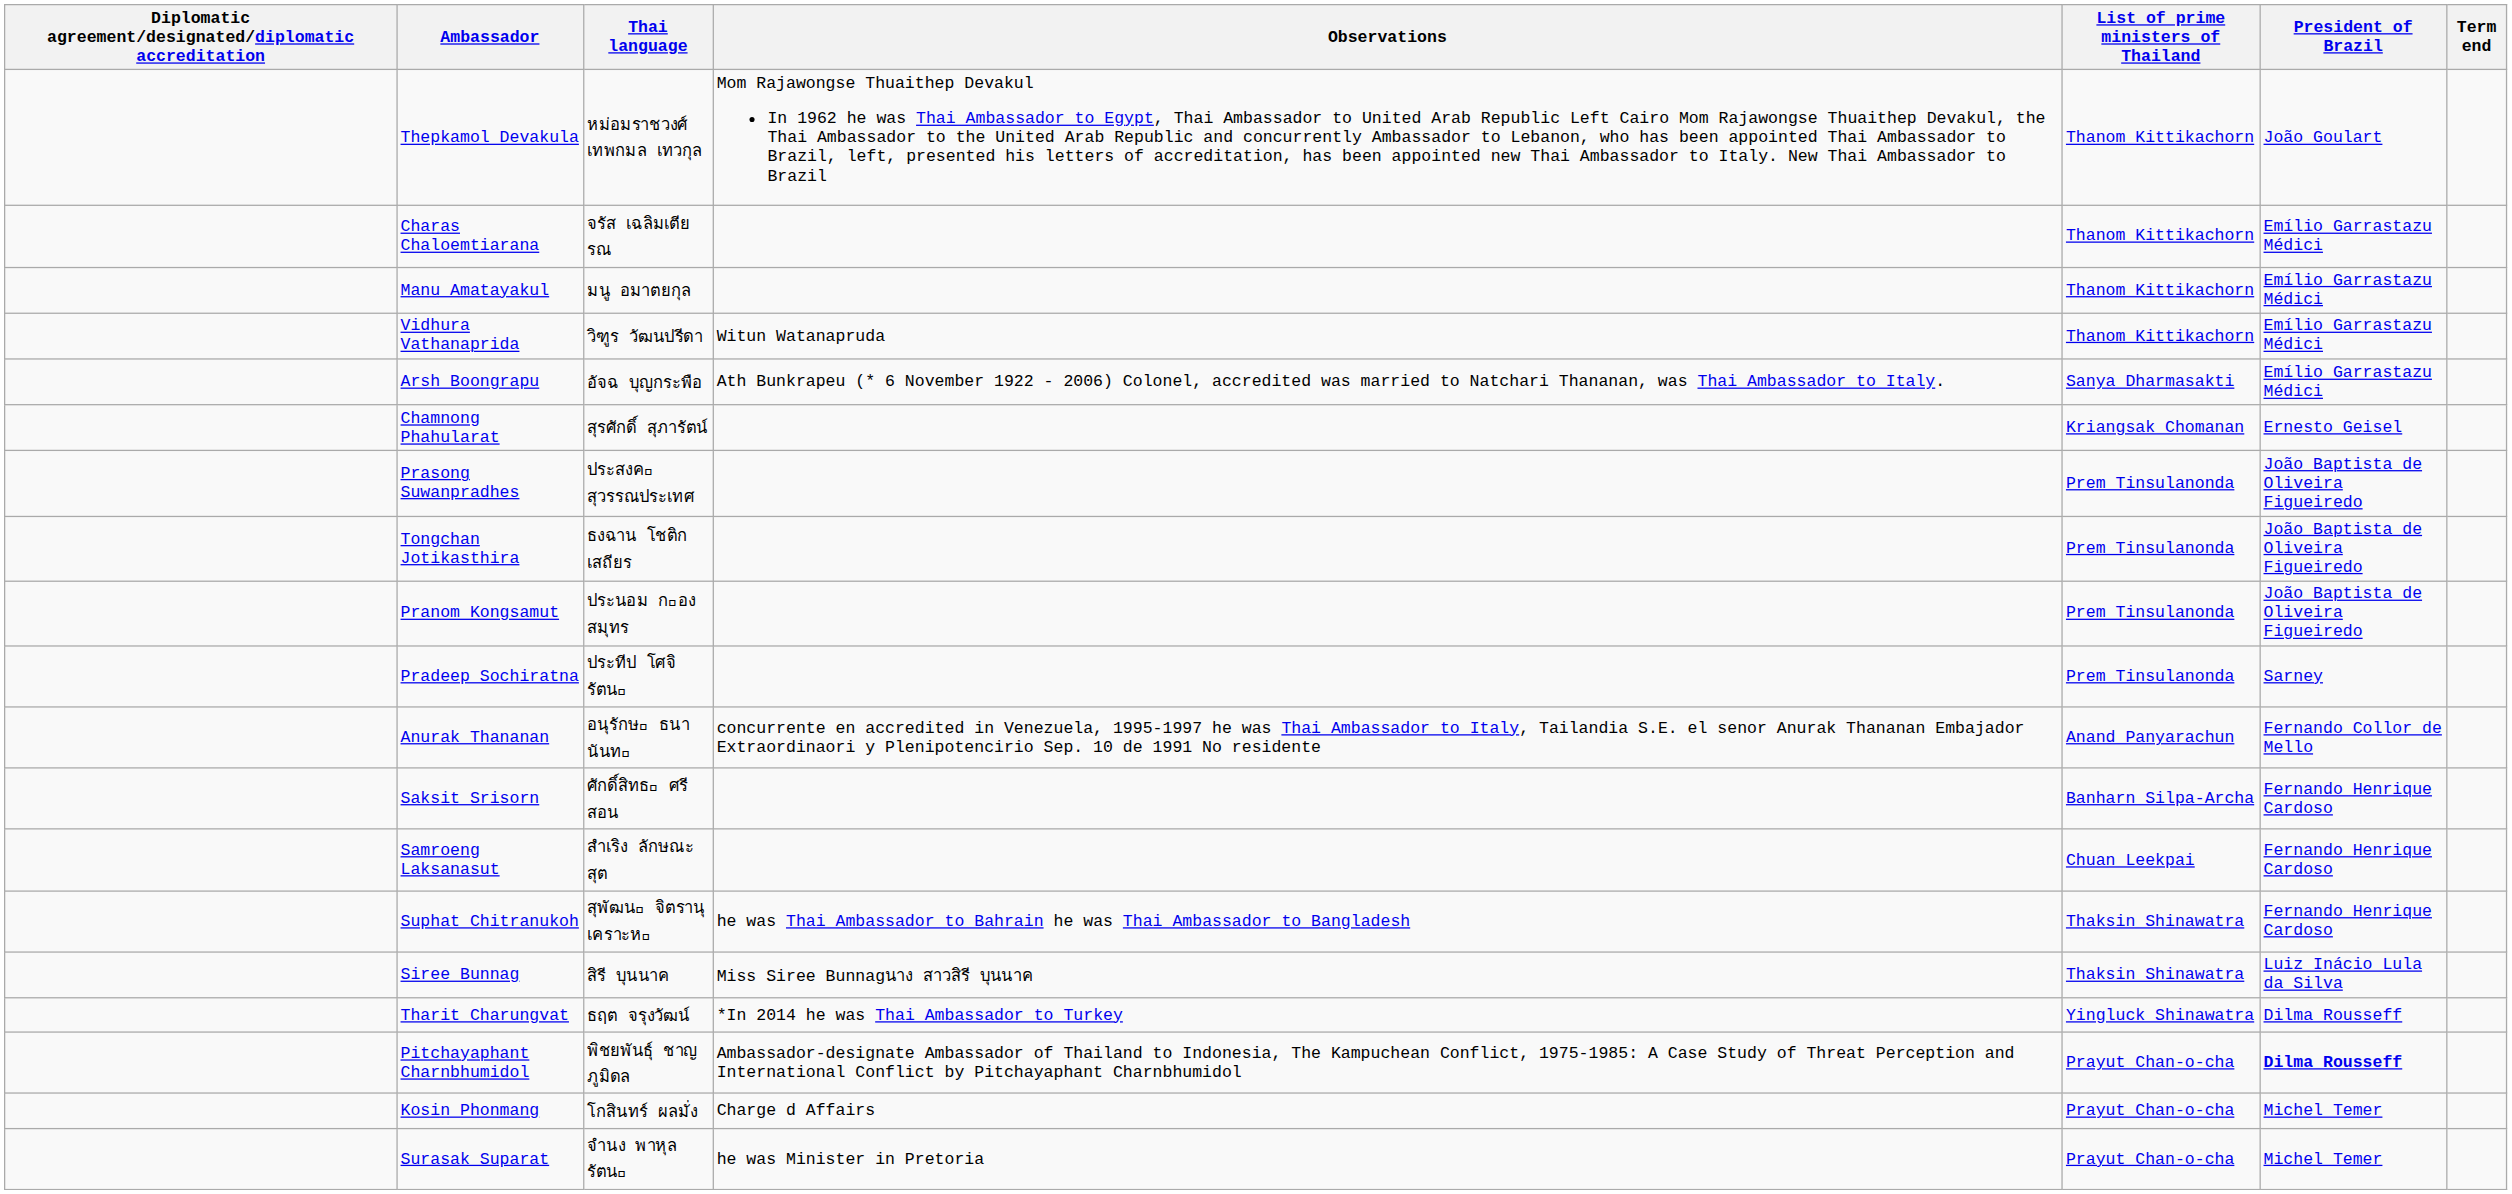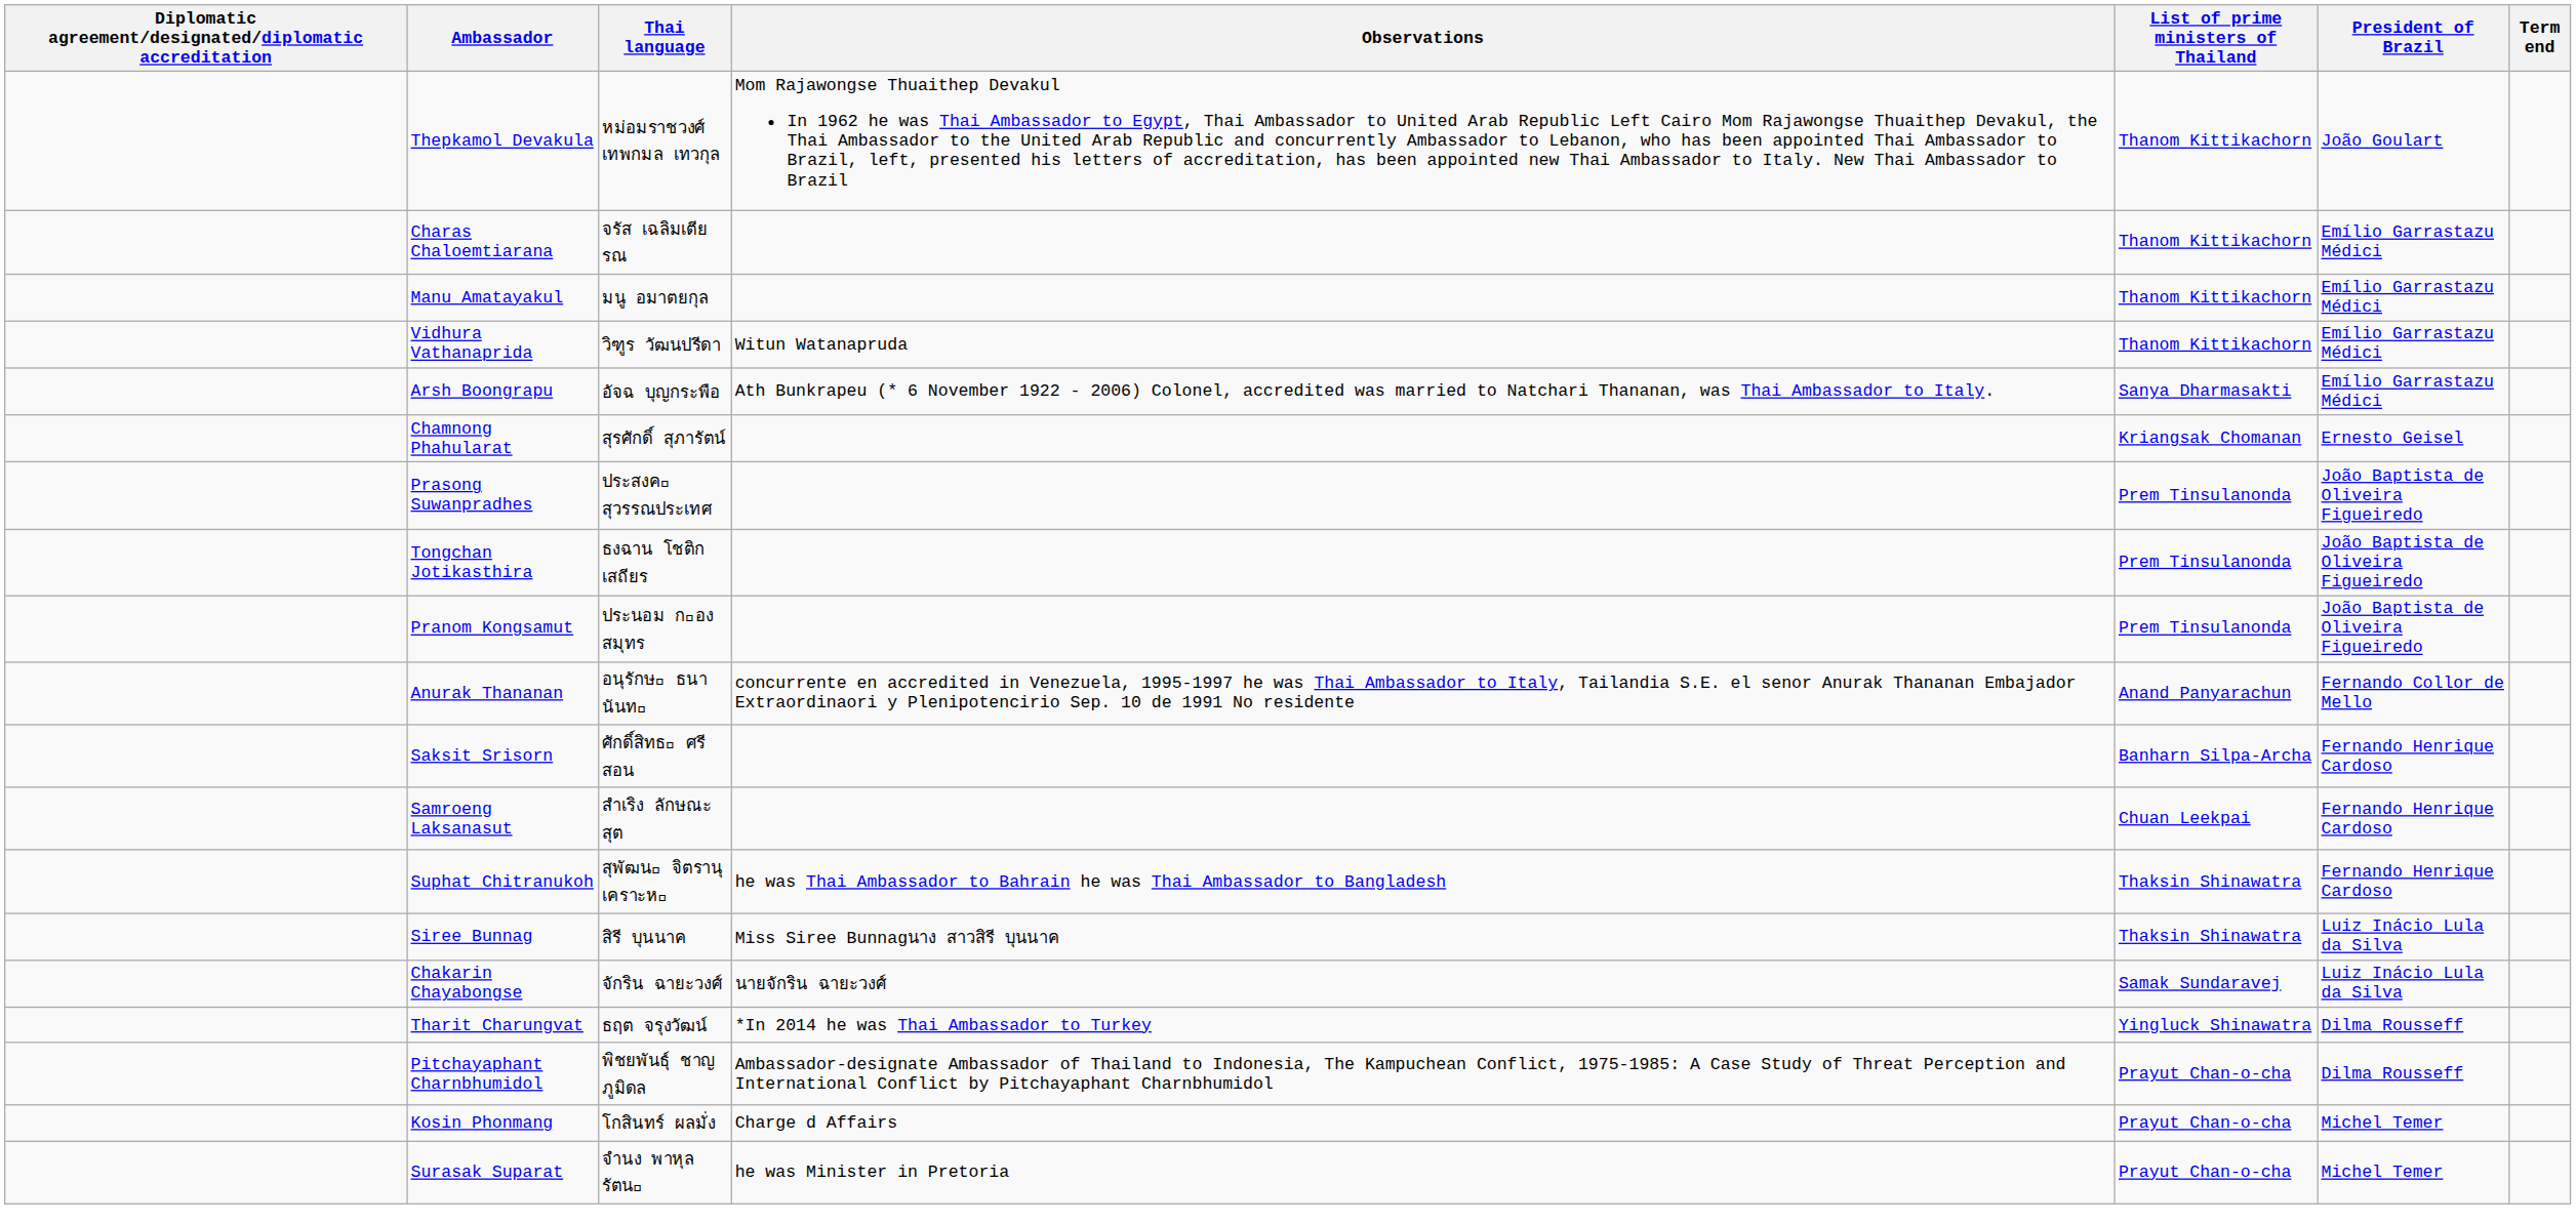 <table class="wikitable sortable">
 <tr>
 <th>Diplomatic agreement/designated/<a href='#'>diplomatic accreditation</a></th>
 <th><a href='#'>Ambassador</a></th>
 <th><a href='#'>Thai language</a></th>
 <th>Observations</th>
 <th><a href='#'>List of prime ministers of Thailand</a></th>
 <th><a href='#'>President of Brazil</a></th>
 <th>Term end</th>
 </tr>
 <tr>
 <td></td>
 <td><a href='#'>Thepkamol Devakula</a></td>
 <td>หม่อมราชวงศ์เทพกมล เทวกุล</td>
 <td>Mom Rajawongse Thuaithep Devakul<br><ul><li>In 1962 he was <a href='#'>Thai Ambassador to Egypt</a>, Thai Ambassador to United Arab Republic Left Cairo Mom Rajawongse Thuaithep Devakul, the Thai Ambassador to the United Arab Republic and concurrently Ambassador to Lebanon, who has been appointed Thai Ambassador to Brazil, left, presented his letters of accreditation, has been appointed new Thai Ambassador to Italy. New Thai Ambassador to Brazil</li></ul></td>
 <td><a href='#'>Thanom Kittikachorn</a></td>
 <td><a href='#'>João Goulart</a></td>
 <td></td>
 </tr>
 <tr>
 <td></td>
 <td><a href='#'>Charas Chaloemtiarana</a></td>
 <td>จรัส เฉลิมเตียรณ</td>
 <td></td>
 <td><a href='#'>Thanom Kittikachorn</a></td>
 <td><a href='#'>Emílio Garrastazu Médici</a></td>
 <td></td>
 </tr>
 <tr>
 <td></td>
 <td><a href='#'>Manu Amatayakul</a></td>
 <td>มนู อมาตยกุล</td>
 <td></td>
 <td><a href='#'>Thanom Kittikachorn</a></td>
 <td><a href='#'>Emílio Garrastazu Médici</a></td>
 <td></td>
 </tr>
 <tr>
 <td></td>
 <td><a href='#'>Vidhura Vathanaprida</a></td>
 <td>วิฑูร วัฒนปรีดา</td>
 <td>Witun Watanapruda</td>
 <td><a href='#'>Thanom Kittikachorn</a></td>
 <td><a href='#'>Emílio Garrastazu Médici</a></td>
 <td></td>
 </tr>
 <tr>
 <td></td>
 <td><a href='#'>Arsh Boongrapu</a></td>
 <td>อัจฉ บุญกระพือ</td>
 <td>Ath Bunkrapeu   (* 6 November 1922 - 2006)  Colonel, accredited  was married to  Natchari Thananan, was <a href='#'>Thai Ambassador to Italy</a>.</td>
 <td><a href='#'>Sanya Dharmasakti</a></td>
 <td><a href='#'>Emílio Garrastazu Médici</a></td>
 <td></td>
 </tr>
 <tr>
 <td></td>
 <td><a href='#'>Chamnong Phahularat</a></td>
 <td>สุรศักดิ์ สุภารัตน์</td>
 <td></td>
 <td><a href='#'>Kriangsak Chomanan</a></td>
 <td><a href='#'>Ernesto Geisel</a></td>
 <td></td>
 </tr>
 <tr>
 <td></td>
 <td><a href='#'>Prasong Suwanpradhes</a></td>
 <td>ประสงค สุวรรณประเทศ</td>
 <td></td>
 <td><a href='#'>Prem Tinsulanonda</a></td>
 <td><a href='#'>João Baptista de Oliveira Figueiredo</a></td>
 <td></td>
 </tr>
 <tr>
 <td></td>
 <td><a href='#'>Tongchan Jotikasthira</a></td>
 <td>ธงฉาน โชติกเสถียร</td>
 <td></td>
 <td><a href='#'>Prem Tinsulanonda</a></td>
 <td><a href='#'>João Baptista de Oliveira Figueiredo</a></td>
 <td></td>
 </tr>
 <tr>
 <td></td>
 <td><a href='#'>Pranom Kongsamut</a></td>
 <td>ประนอม กองสมุทร</td>
 <td></td>
 <td><a href='#'>Prem Tinsulanonda</a></td>
 <td><a href='#'>João Baptista de Oliveira Figueiredo</a></td>
 <td></td>
 </tr>
 <tr>
 <td></td>
-<td><a href='#'>Pradeep Sochiratna</a></td>
-<td>ประทีป โศจิรัตน</td>
-<td></td>
-<td><a href='#'>Prem Tinsulanonda</a></td>
-<td><a href='#'>Sarney</a></td>
-<td></td>
-</tr>
-<tr>
-<td></td>
 <td><a href='#'>Anurak Thananan</a></td>
 <td>อนุรักษ ธนานันท</td>
 <td>concurrente en accredited in Venezuela, 1995-1997 he was <a href='#'>Thai Ambassador to Italy</a>, Tailandia S.E. el senor Anurak Thananan Embajador Extraordinaori y Plenipotencirio Sep. 10 de 1991 No residente</td>
 <td><a href='#'>Anand Panyarachun</a></td>
 <td><a href='#'>Fernando Collor de Mello</a></td>
 <td></td>
 </tr>
 <tr>
 <td></td>
 <td><a href='#'>Saksit Srisorn</a></td>
 <td>ศักดิ์สิทธ ศรีสอน</td>
 <td></td>
 <td><a href='#'>Banharn Silpa-Archa</a></td>
 <td><a href='#'>Fernando Henrique Cardoso</a></td>
 <td></td>
 </tr>
 <tr>
 <td></td>
 <td><a href='#'>Samroeng Laksanasut</a></td>
 <td>สําเริง ลักษณะสุต</td>
 <td></td>
 <td><a href='#'>Chuan Leekpai</a></td>
 <td><a href='#'>Fernando Henrique Cardoso</a></td>
 <td></td>
 </tr>
 <tr>
 <td></td>
 <td><a href='#'>Suphat Chitranukoh</a></td>
 <td>สุพัฒน จิตรานุเคราะห</td>
 <td> he was <a href='#'>Thai Ambassador to Bahrain</a> he was <a href='#'>Thai Ambassador to Bangladesh</a></td>
 <td><a href='#'>Thaksin Shinawatra</a></td>
 <td><a href='#'>Fernando Henrique Cardoso</a></td>
 <td></td>
 </tr>
 <tr>
 <td></td>
 <td><a href='#'>Siree Bunnag</a></td>
 <td>สิรี บุนนาค</td>
 <td>Miss Siree Bunnagนาง สาวสิรี บุนนาค</td>
 <td><a href='#'>Thaksin Shinawatra</a></td>
 <td><a href='#'>Luiz Inácio Lula da Silva</a></td>
 <td></td>
 </tr>
 <tr>
 <td></td>
+<td><a href='#'>Chakarin Chayabongse</a></td>
+<td>จักริน ฉายะวงศ์</td>
+<td>นายจักริน ฉายะวงศ์</td>
+<td><a href='#'>Samak Sundaravej </a></td>
+<td><a href='#'>Luiz Inácio Lula da Silva</a></td>
+<td></td>
+</tr>
+<tr>
+<td></td>
 <td><a href='#'>Tharit Charungvat</a></td>
 <td>ธฤต จรุงวัฒน์</td>
 <td>*In 2014 he was <a href='#'>Thai Ambassador to Turkey</a></td>
 <td><a href='#'>Yingluck Shinawatra </a></td>
 <td><a href='#'>Dilma Rousseff</a></td>
 <td></td>
 </tr>
 <tr>
 <td></td>
 <td><a href='#'>Pitchayaphant Charnbhumidol</a></td>
 <td>พิชยพันธุ์ ชาญภูมิดล</td>
 <td>Ambassador-designate Ambassador of Thailand to Indonesia, The Kampuchean Conflict, 1975-1985: A Case Study of Threat Perception and International Conflict by Pitchayaphant Charnbhumidol</td>
 <td><a href='#'>Prayut Chan-o-cha</a></td>
-<td><strong><a href='#'>Dilma Rousseff</a></strong></td>
+<td><a href='#'>Dilma Rousseff</a></td>
 <td></td>
 </tr>
 <tr>
 <td></td>
 <td><a href='#'>Kosin Phonmang</a></td>
 <td>โกสินทร์ ผลมั่ง</td>
 <td>Charge d Affairs</td>
 <td><a href='#'>Prayut Chan-o-cha</a></td>
 <td><a href='#'>Michel Temer</a></td>
 <td></td>
 </tr>
 <tr>
 <td></td>
 <td><a href='#'>Surasak Suparat</a></td>
 <td>จํานง พาหุลรัตน</td>
 <td>he was Minister in Pretoria</td>
 <td><a href='#'>Prayut Chan-o-cha</a></td>
 <td><a href='#'>Michel Temer</a></td>
 <td></td>
 </tr>
 </table>
